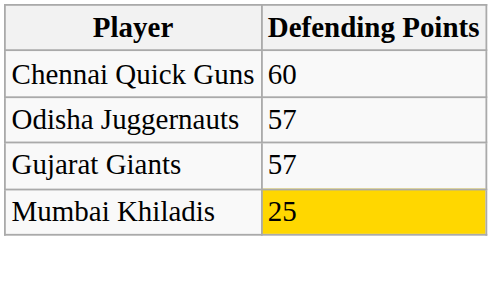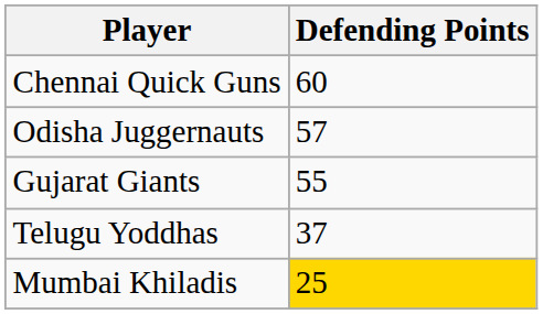 <table class="wikitable">
 <tr>
 <th>Player</th>
 <th>Defending Points</th>
 </tr>
 <tr>
 <td>Chennai Quick Guns</td>
 <td>60</td>
 </tr>
 <tr>
 <td>Odisha Juggernauts</td>
 <td>57</td>
 </tr>
 <tr>
 <td>Gujarat Giants</td>
-<td>57</td>
+<td>55</td>
+</tr>
+<tr>
+<td>Telugu Yoddhas</td>
+<td>37</td>
 </tr>
 <tr>
 <td>Mumbai Khiladis</td>
 <td style="background: gold;">25</td>
 </tr>
 </table>
